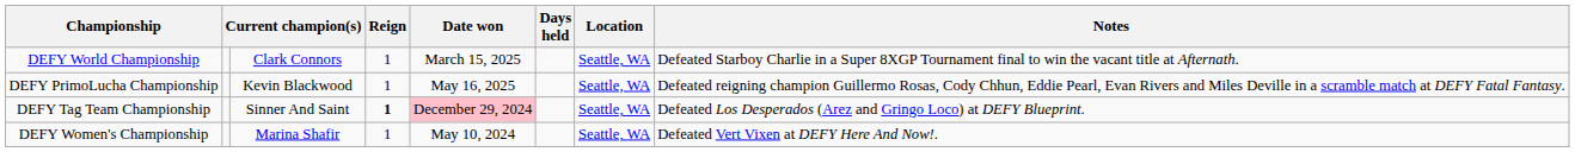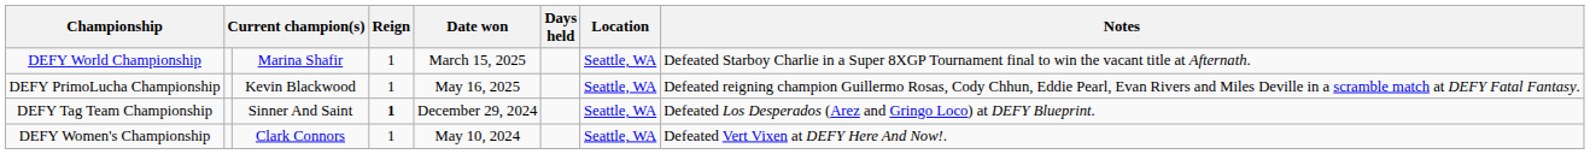 <table class="wikitable" style="font-size: 85%;">
 <tr>
 <th>Championship</th>
 <th colspan=2>Current champion(s)</th>
 <th>Reign</th>
 <th>Date won</th>
 <th>Days<br>held</th>
 <th>Location</th>
 <th>Notes</th>
 </tr>
 <tr>
 <td align=center><a href='#'>DEFY World Championship</a></td>
 <td align=center></td>
-<td align=center><a href='#'>Clark Connors</a></td>
+<td align=center><a href='#'>Marina Shafir</a></td>
 <td align=center>1</td>
 <td align=center>March 15, 2025</td>
 <td align=center></td>
 <td align=center><a href='#'>Seattle, WA</a></td>
 <td align=left>Defeated Starboy Charlie in a Super 8XGP Tournament final to win the vacant title at <em>Afternath</em>.</td>
 </tr>
 <tr>
 <td align=center>DEFY PrimoLucha Championship</td>
 <td align=center></td>
 <td align=center>Kevin Blackwood</td>
 <td align=center>1</td>
 <td align=center>May 16, 2025</td>
 <td align=center></td>
 <td align=center><a href='#'>Seattle, WA</a></td>
 <td align=left>Defeated reigning champion Guillermo Rosas, Cody Chhun, Eddie Pearl, Evan Rivers and Miles Deville in a  <a href='#'>scramble match</a> at <em>DEFY Fatal Fantasy</em>.</td>
 </tr>
 <tr>
 <td align=center>DEFY Tag Team Championship</td>
 <td align=center><br></td>
 <td align=center>Sinner And Saint<br></td>
 <td align=center><strong>1<br></strong></td>
-<td align=center style="background: pink;">December 29, 2024</td>
+<td align=center>December 29, 2024</td>
 <td align=center></td>
 <td align=center><a href='#'>Seattle, WA</a></td>
 <td align=left>Defeated <em>Los Desperados</em> (<a href='#'>Arez</a> and <a href='#'>Gringo Loco</a>) at <em>DEFY Blueprint</em>.</td>
 </tr>
 <tr>
 <td align=center>DEFY Women's Championship</td>
 <td align=center></td>
-<td align=center><a href='#'>Marina Shafir</a></td>
+<td align=center><a href='#'>Clark Connors</a></td>
 <td align=center>1</td>
 <td align=center>May 10, 2024</td>
 <td align=center></td>
 <td align=center><a href='#'>Seattle, WA</a></td>
 <td align=left>Defeated <a href='#'>Vert Vixen</a> at <em>DEFY Here And Now!</em>.</td>
 </tr>
 </table>
